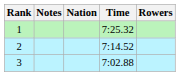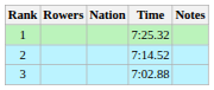 <table class="wikitable sortable" style=text-align:center>
 <tr>
 <th>Rank</th>
-<th>Notes</th>
+<th>Rowers</th>
 <th>Nation</th>
 <th>Time</th>
-<th>Rowers</th>
+<th>Notes</th>
 </tr>
 <tr bgcolor=bbf3bb>
 <td>1</td>
-<td></td>
+<td align=left></td>
 <td align=left></td>
 <td>7:25.32</td>
-<td align=left></td>
+<td></td>
 </tr>
 <tr bgcolor=bbf3ff>
 <td>2</td>
-<td></td>
+<td align=left></td>
 <td align=left></td>
 <td>7:14.52</td>
-<td align=left></td>
+<td></td>
 </tr>
 <tr bgcolor=bbf3ff>
 <td>3</td>
-<td></td>
+<td align=left></td>
 <td align=left></td>
 <td>7:02.88</td>
-<td align=left></td>
+<td></td>
 </tr>
 </table>
